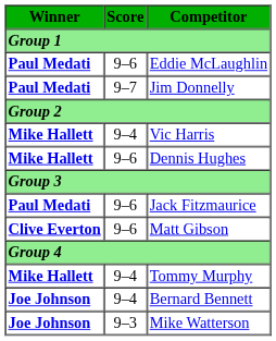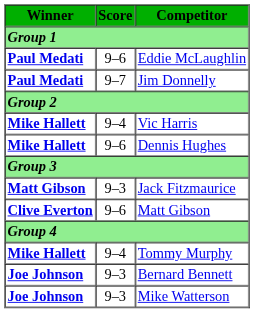 <table border="1" cellpadding="2" cellspacing="0">
 <tr style="background:#00AF00;">
 <th>Winner</th>
 <th>Score</th>
 <th>Competitor</th>
 </tr>
 <tr style="text-align:left;">
 <th colspan="6" style="text-align:left; background-color:LightGreen"><em>Group 1</em></th>
 </tr>
 <tr>
 <td> <strong><a href='#'>Paul Medati</a></strong></td>
 <td style="text-align:center;">9–6</td>
 <td> <a href='#'>Eddie McLaughlin</a></td>
 </tr>
 <tr>
 <td> <strong><a href='#'>Paul Medati</a></strong></td>
 <td style="text-align:center;">9–7</td>
 <td> <a href='#'>Jim Donnelly</a></td>
 </tr>
 <tr style="text-align:left;">
 <th colspan="6" style="text-align:left; background-color:LightGreen"><em>Group 2</em></th>
 </tr>
 <tr>
 <td> <strong><a href='#'>Mike Hallett</a></strong></td>
 <td style="text-align:center;">9–4</td>
 <td> <a href='#'>Vic Harris</a></td>
 </tr>
 <tr>
 <td> <strong><a href='#'>Mike Hallett</a></strong></td>
 <td style="text-align:center;">9–6</td>
 <td> <a href='#'>Dennis Hughes</a></td>
 </tr>
 <tr style="text-align:left;">
 <th colspan="6" style="text-align:left; background-color:LightGreen"><em>Group 3</em></th>
 </tr>
 <tr>
-<td> <strong><a href='#'>Paul Medati</a></strong></td>
-<td style="text-align:center;">9–6</td>
+<td> <strong><a href='#'>Matt Gibson</a></strong></td>
+<td style="text-align:center;">9–3</td>
 <td> <a href='#'>Jack Fitzmaurice</a></td>
 </tr>
 <tr>
 <td> <strong><a href='#'>Clive Everton</a></strong></td>
 <td style="text-align:center;">9–6</td>
 <td> <a href='#'>Matt Gibson</a></td>
 </tr>
 <tr style="text-align:left;">
 <th colspan="6" style="text-align:left; background-color:LightGreen"><em>Group 4</em></th>
 </tr>
 <tr>
 <td> <strong><a href='#'>Mike Hallett</a></strong></td>
 <td style="text-align:center;">9–4</td>
 <td> <a href='#'>Tommy Murphy</a></td>
 </tr>
 <tr>
 <td> <strong><a href='#'>Joe Johnson</a></strong></td>
-<td style="text-align:center;">9–4</td>
+<td style="text-align:center;">9–3</td>
 <td> <a href='#'>Bernard Bennett</a></td>
 </tr>
 <tr>
 <td> <strong><a href='#'>Joe Johnson</a></strong></td>
 <td style="text-align:center;">9–3</td>
 <td> <a href='#'>Mike Watterson</a></td>
 </tr>
 </table>
